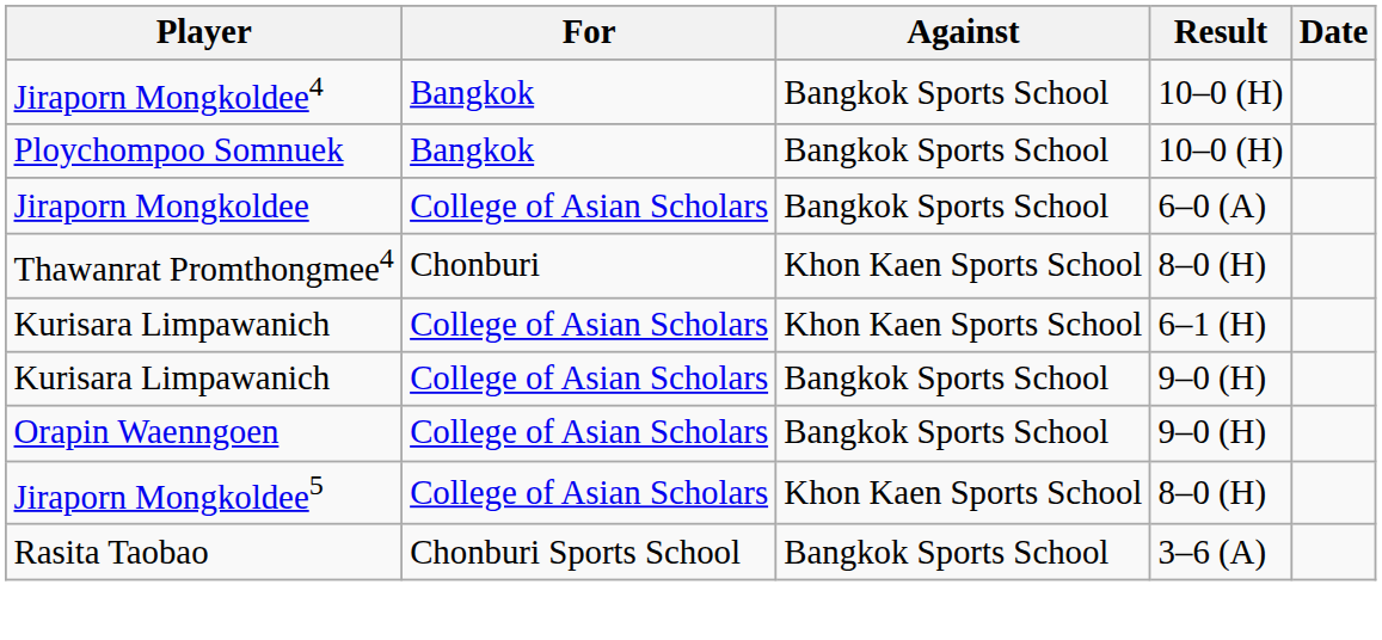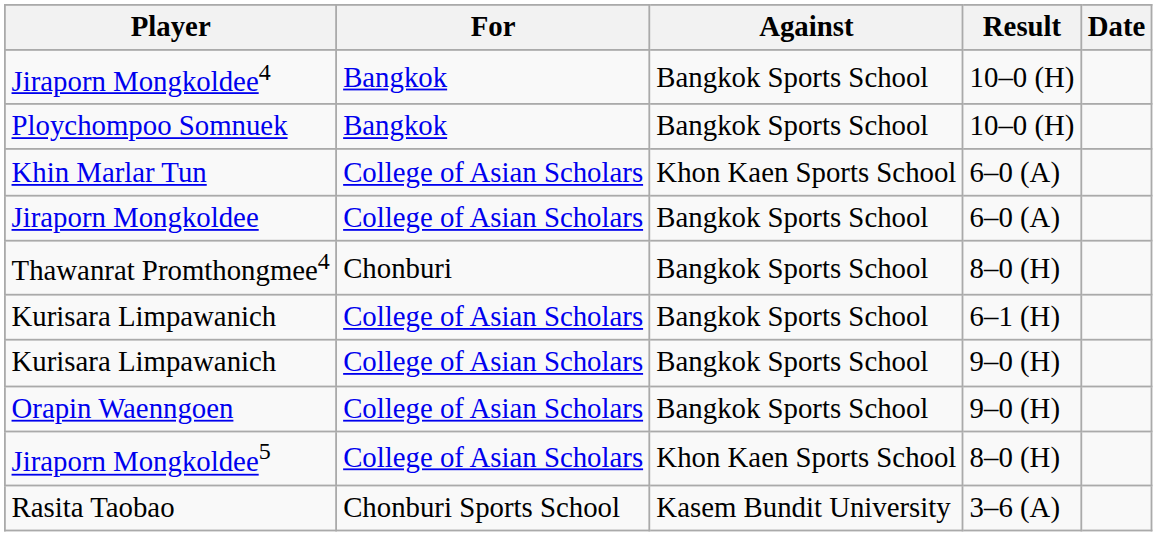 <table class="wikitable">
 <tr>
 <th>Player</th>
 <th>For</th>
 <th>Against</th>
 <th>Result</th>
 <th>Date</th>
 </tr>
 <tr>
 <td> <a href='#'>Jiraporn Mongkoldee</a><sup>4</sup></td>
 <td><a href='#'>Bangkok</a></td>
 <td>Bangkok Sports School</td>
 <td>10–0 (H)</td>
 <td></td>
 </tr>
 <tr>
 <td> <a href='#'>Ploychompoo Somnuek</a></td>
 <td><a href='#'>Bangkok</a></td>
 <td>Bangkok Sports School</td>
 <td>10–0 (H)</td>
 <td></td>
 </tr>
 <tr>
+<td> <a href='#'>Khin Marlar Tun</a></td>
+<td><a href='#'>College of Asian Scholars</a></td>
+<td>Khon Kaen Sports School</td>
+<td>6–0 (A)</td>
+<td></td>
+</tr>
+<tr>
 <td> <a href='#'>Jiraporn Mongkoldee</a></td>
 <td><a href='#'>College of Asian Scholars</a></td>
 <td>Bangkok Sports School</td>
 <td>6–0 (A)</td>
 <td></td>
 </tr>
 <tr>
 <td> Thawanrat Promthongmee<sup>4</sup></td>
 <td>Chonburi</td>
-<td>Khon Kaen Sports School</td>
+<td>Bangkok Sports School</td>
 <td>8–0 (H)</td>
 <td></td>
 </tr>
 <tr>
 <td> Kurisara Limpawanich</td>
 <td><a href='#'>College of Asian Scholars</a></td>
-<td>Khon Kaen Sports School</td>
+<td>Bangkok Sports School</td>
 <td>6–1 (H)</td>
 <td></td>
 </tr>
 <tr>
 <td> Kurisara Limpawanich</td>
 <td><a href='#'>College of Asian Scholars</a></td>
 <td>Bangkok Sports School</td>
 <td>9–0 (H)</td>
 <td></td>
 </tr>
 <tr>
 <td> <a href='#'>Orapin Waenngoen</a></td>
 <td><a href='#'>College of Asian Scholars</a></td>
 <td>Bangkok Sports School</td>
 <td>9–0 (H)</td>
 <td></td>
 </tr>
 <tr>
 <td> <a href='#'>Jiraporn Mongkoldee</a><sup>5</sup></td>
 <td><a href='#'>College of Asian Scholars</a></td>
 <td>Khon Kaen Sports School</td>
 <td>8–0 (H)</td>
 <td></td>
 </tr>
 <tr>
 <td> Rasita Taobao</td>
 <td>Chonburi Sports School</td>
-<td>Bangkok Sports School</td>
+<td>Kasem Bundit University</td>
 <td>3–6 (A)</td>
 <td></td>
 </tr>
 </table>
